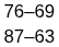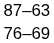 <table style="text-align:center">
 <tr>
 <th width=200></th>
 <th width=100></th>
 <th width=200></th>
 </tr>
 <tr>
 <td align=right><strong></strong></td>
-<td align=center>76–69</td>
+<td align=center>87–63</td>
 <td align=left></td>
 </tr>
 <tr>
 <td align=right><strong></strong></td>
-<td align=center>87–63</td>
+<td align=center>76–69</td>
 <td align=left></td>
 </tr>
 </table>
